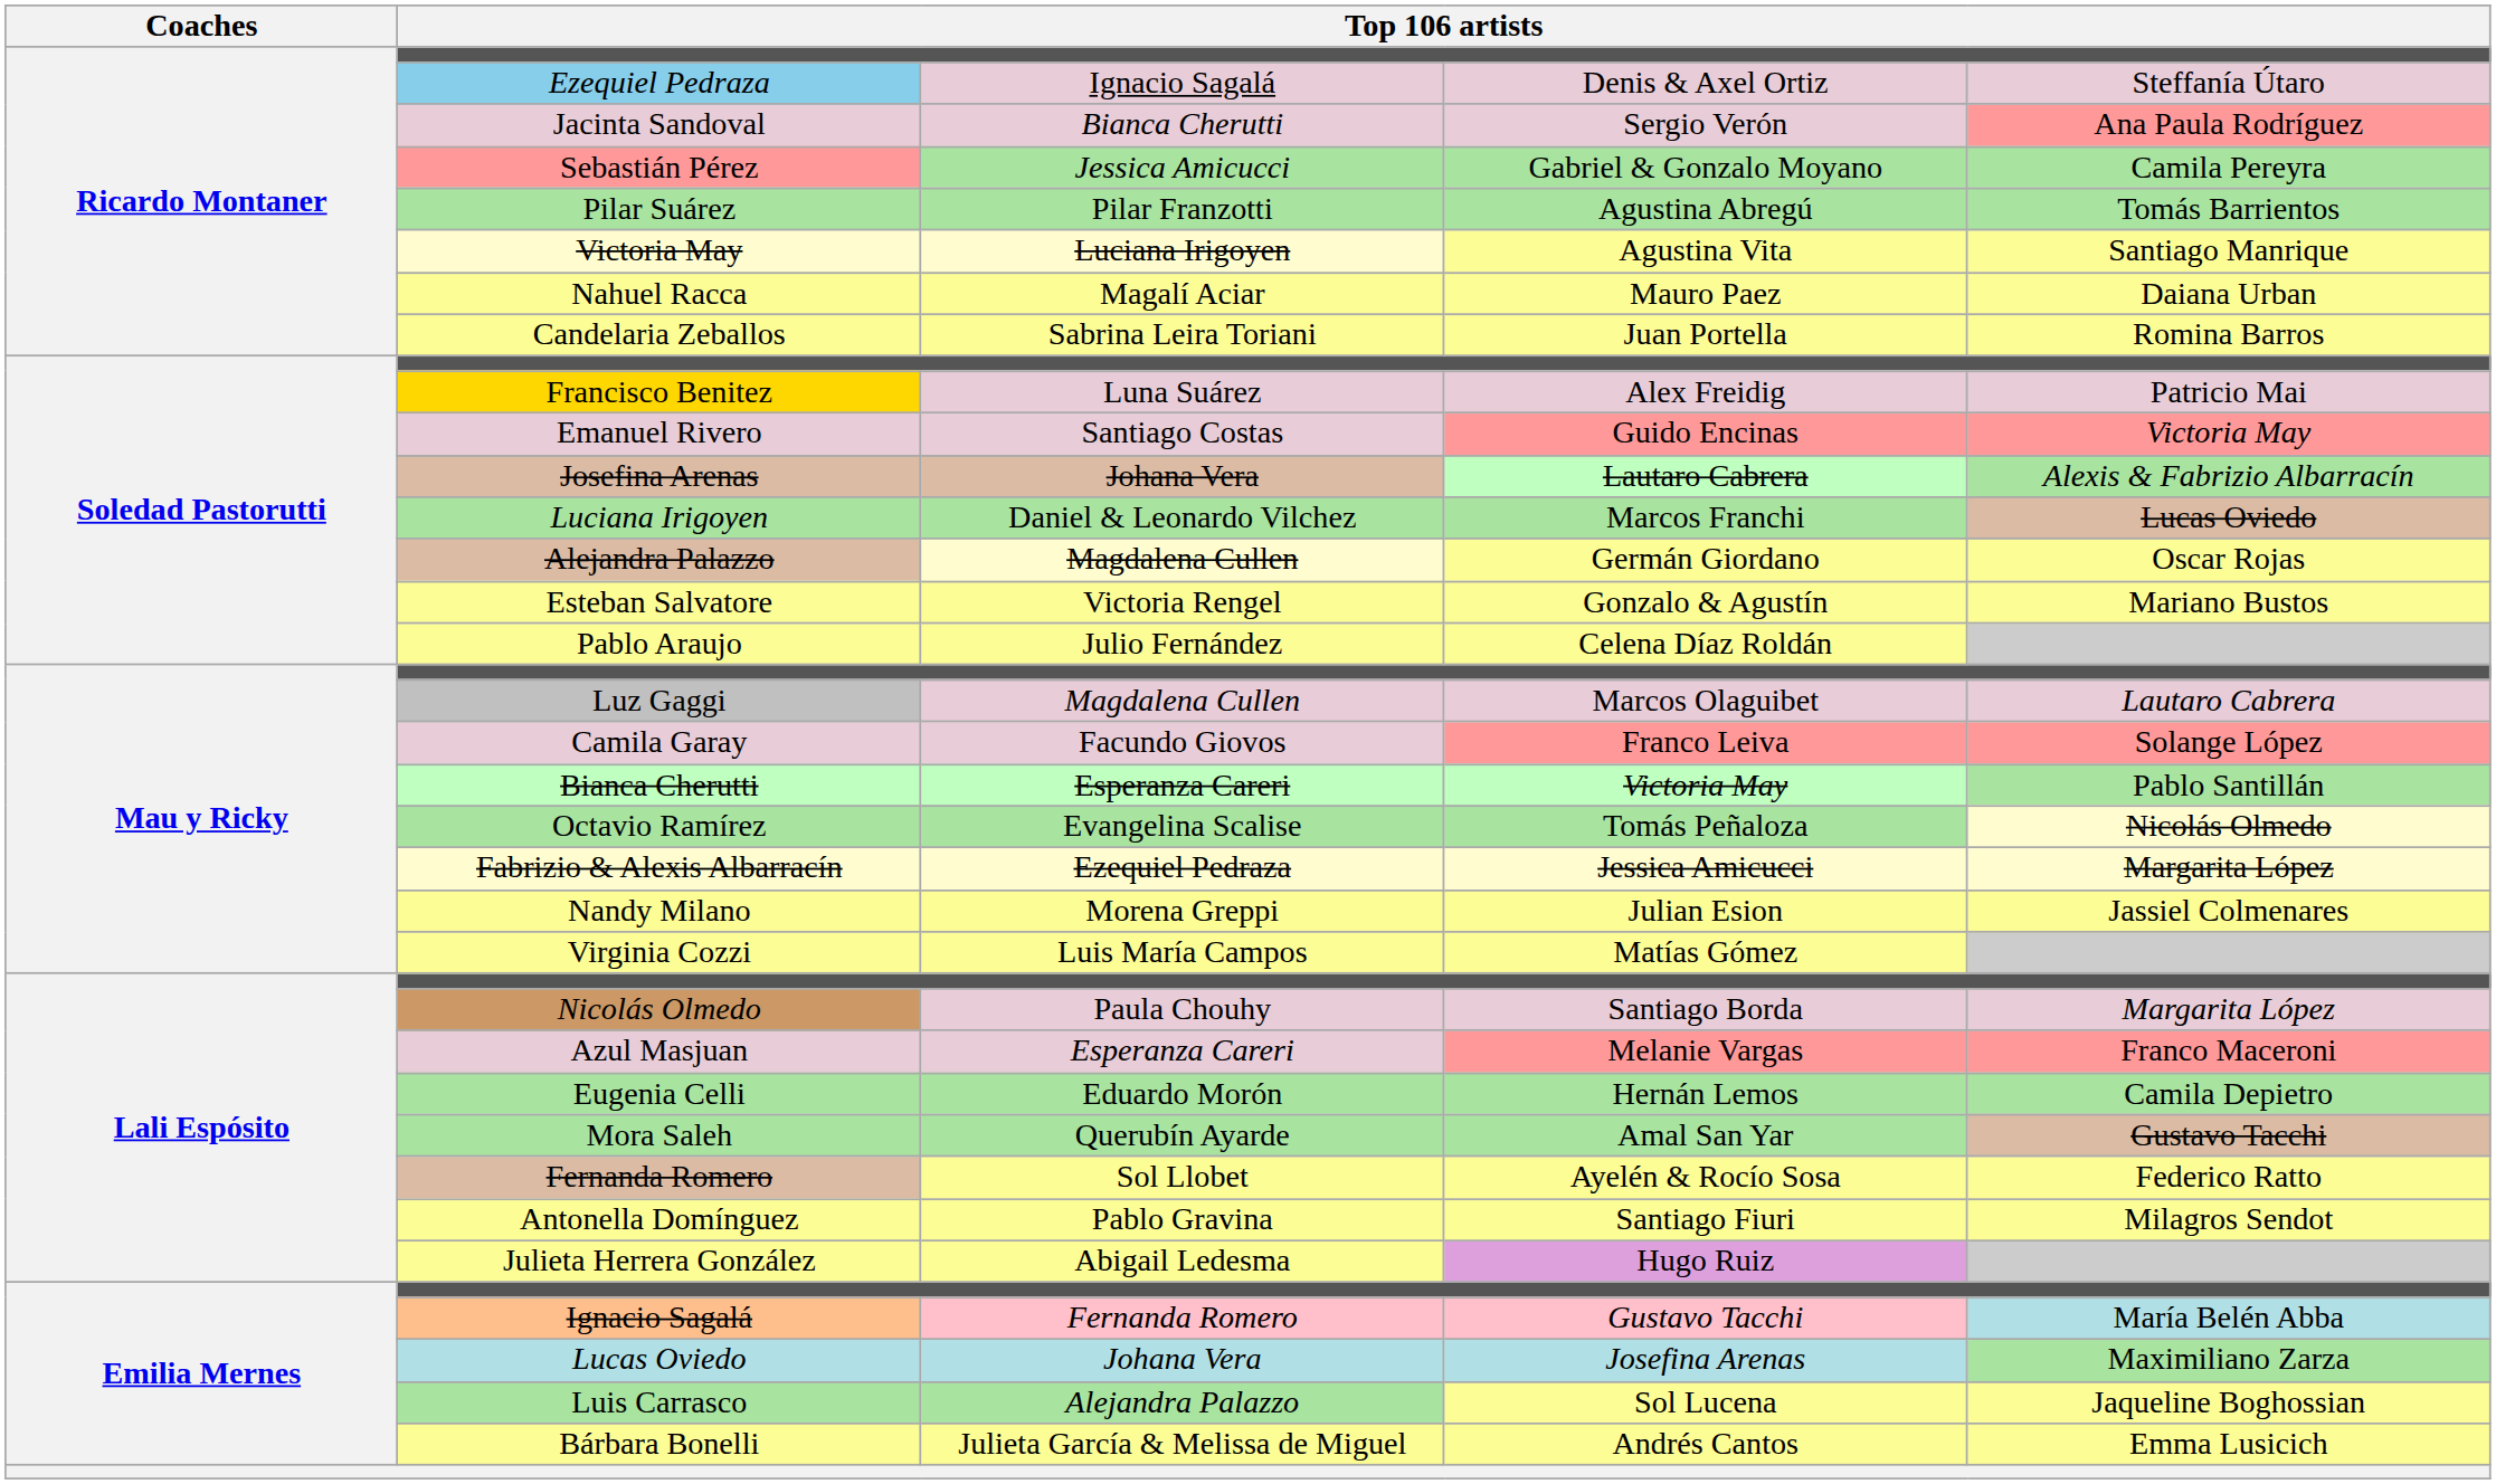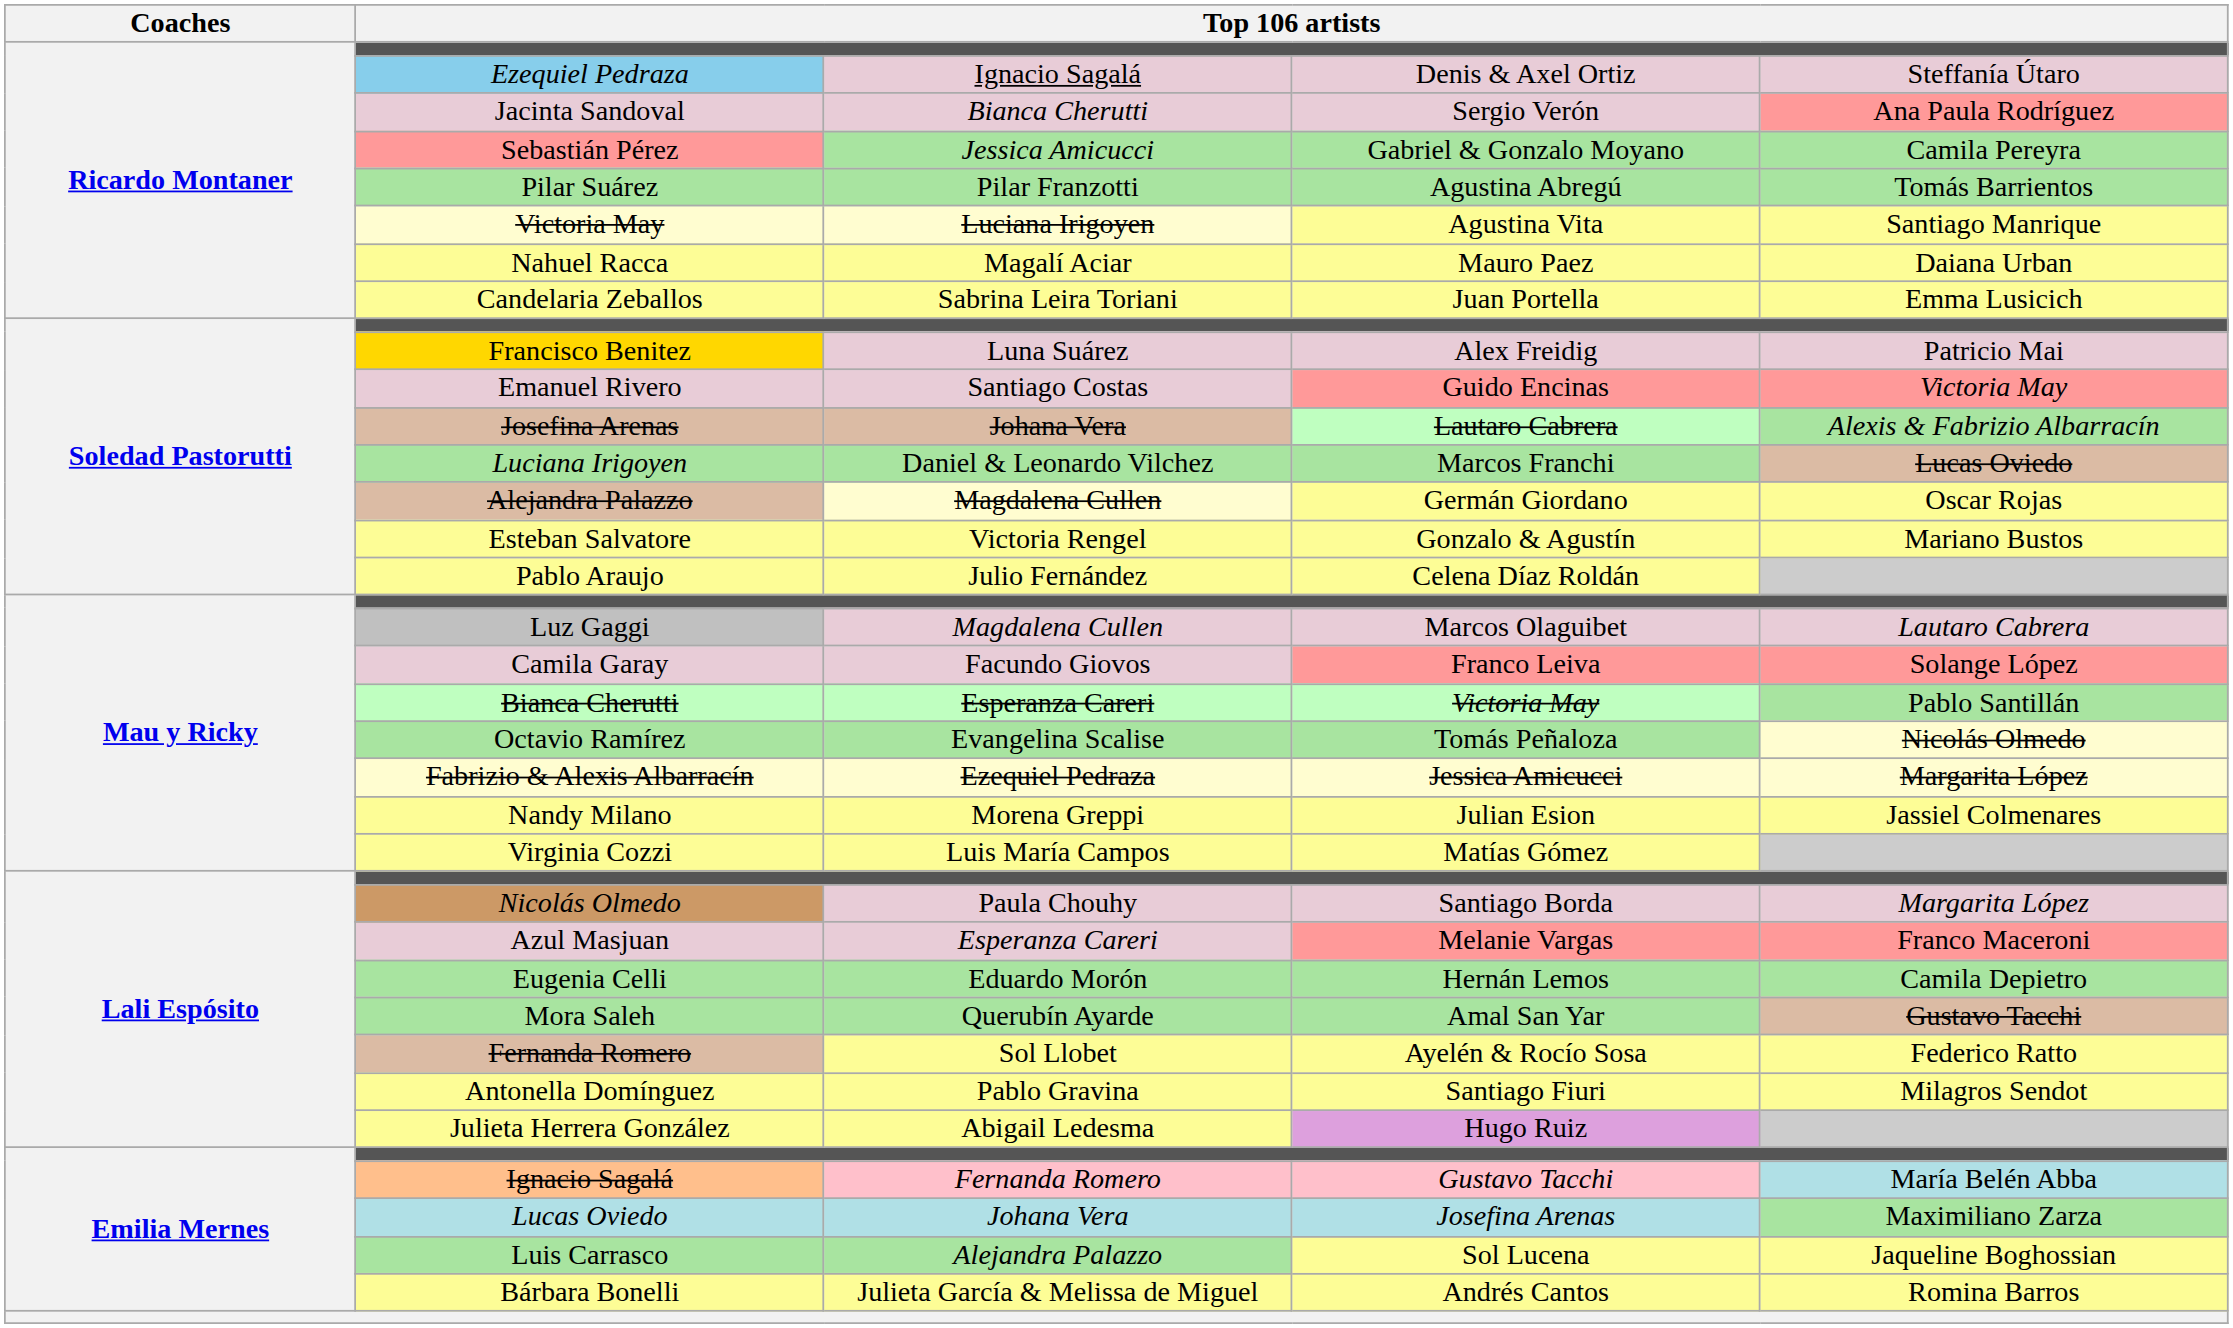 <table class="wikitable" style="text-align:center; line-height:14px; width:100%">
 <tr>
 <th scope="col" width="15%">Coaches</th>
 <th scope="col" width="80%" colspan="5">Top 106 artists</th>
 </tr>
 <tr>
 <th rowspan="8"><a href='#'>Ricardo Montaner</a></th>
 <td colspan="5" style="background:#555555"></td>
 </tr>
 <tr>
 <td style="background:skyblue"><em>Ezequiel Pedraza</em></td>
 <td style="background:#E8CCD7"><u>Ignacio Sagalá</u></td>
 <td style="background:#E8CCD7">Denis & Axel Ortiz</td>
 <td style="background:#E8CCD7">Steffanía Útaro</td>
 </tr>
 <tr>
 <td style="background:#E8CCD7">Jacinta Sandoval</td>
 <td style="background:#E8CCD7"><em>Bianca Cherutti</em></td>
 <td style="background:#E8CCD7">Sergio Verón</td>
 <td style="background:#FF9999">Ana Paula Rodríguez</td>
 </tr>
 <tr>
 <td style="background:#FF9999">Sebastián Pérez</td>
 <td style="background:#A8E4A0"><em>Jessica Amicucci</em></td>
 <td style="background:#A8E4A0">Gabriel & Gonzalo Moyano</td>
 <td style="background:#A8E4A0">Camila Pereyra</td>
 </tr>
 <tr>
 <td style="background:#A8E4A0">Pilar Suárez</td>
 <td style="background:#A8E4A0">Pilar Franzotti</td>
 <td style="background:#A8E4A0">Agustina Abregú</td>
 <td style="background:#A8E4A0">Tomás Barrientos</td>
 </tr>
 <tr>
 <td style="background:#FFFDD0"><s>Victoria May</s></td>
 <td style="background:#FFFDD0"><s>Luciana Irigoyen</s></td>
 <td style="background:#FDFD96">Agustina Vita</td>
 <td style="background:#FDFD96">Santiago Manrique</td>
 </tr>
 <tr>
 <td style="background:#FDFD96">Nahuel Racca</td>
 <td style="background:#FDFD96">Magalí Aciar</td>
 <td style="background:#FDFD96">Mauro Paez</td>
 <td style="background:#FDFD96">Daiana Urban</td>
 </tr>
 <tr>
 <td style="background:#FDFD96">Candelaria Zeballos</td>
 <td style="background:#FDFD96">Sabrina Leira Toriani</td>
 <td style="background:#FDFD96">Juan Portella</td>
-<td style="background:#FDFD96">Romina Barros</td>
+<td style="background:#FDFD96; width:20%">Emma Lusicich</td>
 </tr>
 <tr>
 <th rowspan="8"><a href='#'>Soledad Pastorutti</a></th>
 <td colspan="5" style="background:#555555"></td>
 </tr>
 <tr>
 <td style="background:gold">Francisco Benitez</td>
 <td style="background:#E8CCD7">Luna Suárez</td>
 <td style="background:#E8CCD7">Alex Freidig</td>
 <td style="background:#E8CCD7">Patricio Mai</td>
 </tr>
 <tr>
 <td style="background:#E8CCD7">Emanuel Rivero</td>
 <td style="background:#E8CCD7">Santiago Costas</td>
 <td style="background:#FF9999">Guido Encinas</td>
 <td style="background:#FF9999"><em>Victoria May</em></td>
 </tr>
 <tr>
 <td style="background:#dbbba4"><s>Josefina Arenas</s></td>
 <td style="background:#dbbba4"><s>Johana Vera</s></td>
 <td style="background:#BFFFC0"><s>Lautaro Cabrera</s></td>
 <td style="background:#A8E4A0"><em>Alexis & Fabrizio Albarracín</em></td>
 </tr>
 <tr>
 <td style="background:#A8E4A0"><em>Luciana Irigoyen</em></td>
 <td style="background:#A8E4A0">Daniel & Leonardo Vilchez</td>
 <td style="background:#A8E4A0">Marcos Franchi</td>
 <td style="background:#dbbba4"><s>Lucas Oviedo</s></td>
 </tr>
 <tr>
 <td style="background:#dbbba4"><s>Alejandra Palazzo</s></td>
 <td style="background:#FFFDD0"><s>Magdalena Cullen</s></td>
 <td style="background:#FDFD96">Germán Giordano</td>
 <td style="background:#FDFD96">Oscar Rojas</td>
 </tr>
 <tr>
 <td style="background:#FDFD96">Esteban Salvatore</td>
 <td style="background:#FDFD96">Victoria Rengel</td>
 <td style="background:#FDFD96">Gonzalo & Agustín</td>
 <td style="background:#FDFD96">Mariano Bustos</td>
 </tr>
 <tr>
 <td style="background:#FDFD96">Pablo Araujo</td>
 <td style="background:#FDFD96">Julio Fernández</td>
 <td style="background:#FDFD96">Celena Díaz Roldán</td>
 <td style="background:#ccc"></td>
 </tr>
 <tr>
 <th rowspan="8"><a href='#'>Mau y Ricky</a></th>
 <td colspan="5" style="background:#555555"></td>
 </tr>
 <tr>
 <td style="background:silver">Luz Gaggi</td>
 <td style="background:#E8CCD7"><em>Magdalena Cullen</em></td>
 <td style="background:#E8CCD7">Marcos Olaguibet</td>
 <td style="background:#E8CCD7"><em>Lautaro Cabrera</em></td>
 </tr>
 <tr>
 <td style="background:#E8CCD7">Camila Garay</td>
 <td style="background:#E8CCD7">Facundo Giovos</td>
 <td style="background:#FF9999">Franco Leiva</td>
 <td style="background:#FF9999">Solange López</td>
 </tr>
 <tr>
 <td style="background:#BFFFC0"><s>Bianca Cherutti</s></td>
 <td style="background:#BFFFC0"><s>Esperanza Careri</s></td>
 <td style="background:#BFFFC0"><s><em>Victoria May</em></s></td>
 <td style="background:#A8E4A0">Pablo Santillán</td>
 </tr>
 <tr>
 <td style="background:#A8E4A0">Octavio Ramírez</td>
 <td style="background:#A8E4A0">Evangelina Scalise</td>
 <td style="background:#A8E4A0">Tomás Peñaloza</td>
 <td style="background:#FFFDD0"><s>Nicolás Olmedo</s></td>
 </tr>
 <tr>
 <td style="background:#FFFDD0"><s>Fabrizio & Alexis Albarracín</s></td>
 <td style="background:#FFFDD0"><s>Ezequiel Pedraza</s></td>
 <td style="background:#FFFDD0"><s>Jessica Amicucci</s></td>
 <td style="background:#FFFDD0"><s>Margarita López</s></td>
 </tr>
 <tr>
 <td style="background:#FDFD96">Nandy Milano</td>
 <td style="background:#FDFD96">Morena Greppi</td>
 <td style="background:#FDFD96">Julian Esion</td>
 <td style="background:#FDFD96">Jassiel Colmenares</td>
 </tr>
 <tr>
 <td style="background:#FDFD96">Virginia Cozzi</td>
 <td style="background:#FDFD96">Luis María Campos</td>
 <td style="background:#FDFD96">Matías Gómez</td>
 <td style="background:#ccc"></td>
 </tr>
 <tr>
 <th rowspan="8"><a href='#'>Lali Espósito</a></th>
 <td colspan="5" style="background:#555555"></td>
 </tr>
 <tr>
 <td style="background:#c96"><em>Nicolás Olmedo</em></td>
 <td style="background:#E8CCD7">Paula Chouhy</td>
 <td style="background:#E8CCD7">Santiago Borda</td>
 <td style="background:#E8CCD7"><em>Margarita López</em></td>
 </tr>
 <tr>
 <td style="background:#E8CCD7">Azul Masjuan</td>
 <td style="background:#E8CCD7"><em>Esperanza Careri</em></td>
 <td style="background:#FF9999">Melanie Vargas</td>
 <td style="background:#FF9999">Franco Maceroni</td>
 </tr>
 <tr>
 <td style="background:#A8E4A0">Eugenia Celli</td>
 <td style="background:#A8E4A0">Eduardo Morón</td>
 <td style="background:#A8E4A0">Hernán Lemos</td>
 <td style="background:#A8E4A0">Camila Depietro</td>
 </tr>
 <tr>
 <td style="background:#A8E4A0">Mora Saleh</td>
 <td style="background:#A8E4A0">Querubín Ayarde</td>
 <td style="background:#A8E4A0">Amal San Yar</td>
 <td style="background:#dbbba4"><s>Gustavo Tacchi </s></td>
 </tr>
 <tr>
 <td style="background:#dbbba4"><s>Fernanda Romero</s></td>
 <td style="background:#FDFD96">Sol Llobet</td>
 <td style="background:#FDFD96">Ayelén & Rocío Sosa</td>
 <td style="background:#FDFD96">Federico Ratto</td>
 </tr>
 <tr>
 <td style="background:#FDFD96">Antonella Domínguez</td>
 <td style="background:#FDFD96">Pablo Gravina</td>
 <td style="background:#FDFD96">Santiago Fiuri</td>
 <td style="background:#FDFD96">Milagros Sendot</td>
 </tr>
 <tr>
 <td style="background:#FDFD96">Julieta Herrera González</td>
 <td style="background:#FDFD96">Abigail Ledesma</td>
 <td style="background:plum">Hugo Ruiz</td>
 <td style="background:#ccc"></td>
 </tr>
 <tr>
 <th rowspan="5"><a href='#'>Emilia Mernes</a><br><small></small></th>
 <td colspan="5" style="background:#555555"></td>
 </tr>
 <tr>
 <td style="background:#FFBF8C"><s>Ignacio Sagalá</s></td>
 <td style="background:pink"><em>Fernanda Romero</em></td>
 <td style="background:pink"><em>Gustavo Tacchi</em></td>
 <td style="background:#B0E0E6">María Belén Abba</td>
 </tr>
 <tr>
 <td style="background:#B0E0E6"><em>Lucas Oviedo</em></td>
 <td style="background:#B0E0E6"><em>Johana Vera</em></td>
 <td style="background:#B0E0E6"><em>Josefina Arenas</em></td>
 <td style="background:#A8E4A0">Maximiliano Zarza</td>
 </tr>
 <tr>
 <td style="background:#A8E4A0">Luis Carrasco</td>
 <td style="background:#A8E4A0"><em>Alejandra Palazzo</em></td>
 <td style="background:#FDFD96">Sol Lucena</td>
 <td style="background:#FDFD96">Jaqueline Boghossian</td>
 </tr>
 <tr>
 <td style="background:#FDFD96; width:20%">Bárbara Bonelli</td>
 <td style="background:#FDFD96; width:20%">Julieta García & Melissa de Miguel</td>
 <td style="background:#FDFD96; width:20%">Andrés Cantos</td>
-<td style="background:#FDFD96; width:20%">Emma Lusicich</td>
+<td style="background:#FDFD96">Romina Barros</td>
 </tr>
 <tr>
 <th style="font-size:90%" colspan="8"></th>
 </tr>
 </table>
